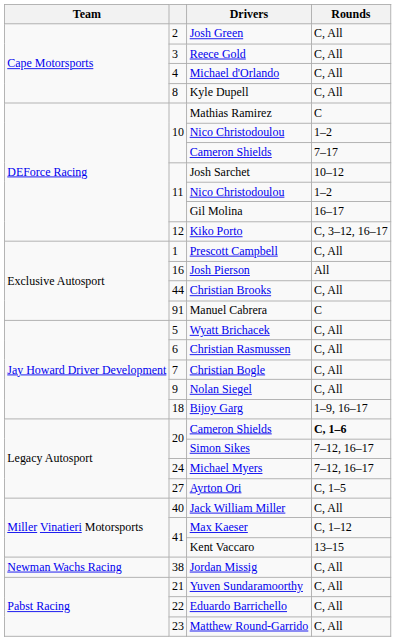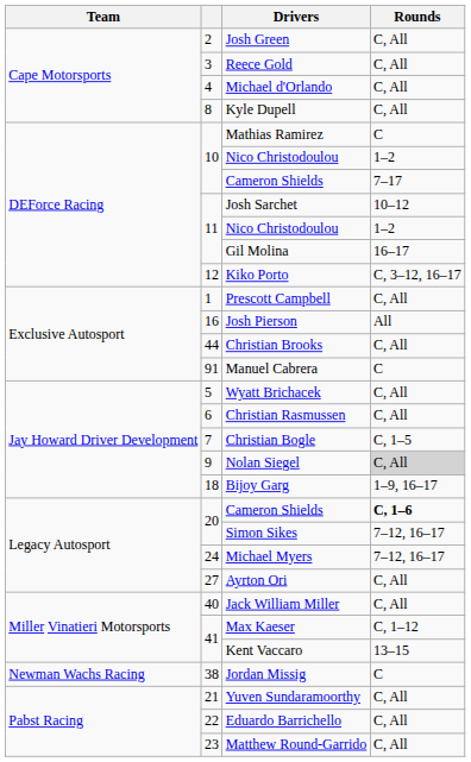 <table class="wikitable sortable" style="font-size:85%;">
 <tr>
 <th>Team</th>
 <th></th>
 <th>Drivers</th>
 <th>Rounds</th>
 </tr>
 <tr>
 <td rowspan="4"><a href='#'>Cape Motorsports</a></td>
 <td>2</td>
 <td> <a href='#'>Josh Green</a></td>
 <td>C, All</td>
 </tr>
 <tr>
 <td>3</td>
 <td> <a href='#'>Reece Gold</a></td>
 <td>C, All</td>
 </tr>
 <tr>
 <td>4</td>
 <td> <a href='#'>Michael d'Orlando</a></td>
 <td>C, All</td>
 </tr>
 <tr>
 <td>8</td>
 <td> Kyle Dupell</td>
 <td>C, All</td>
 </tr>
 <tr>
 <td rowspan="7"><a href='#'>DEForce Racing</a></td>
 <td rowspan="3">10</td>
 <td> Mathias Ramirez</td>
 <td>C</td>
 </tr>
 <tr>
 <td> <a href='#'>Nico Christodoulou</a></td>
 <td>1–2</td>
 </tr>
 <tr>
 <td> <a href='#'>Cameron Shields</a></td>
 <td>7–17</td>
 </tr>
 <tr>
 <td rowspan="3">11</td>
 <td> Josh Sarchet</td>
 <td>10–12</td>
 </tr>
 <tr>
 <td> <a href='#'>Nico Christodoulou</a></td>
 <td>1–2</td>
 </tr>
 <tr>
 <td> Gil Molina</td>
 <td>16–17</td>
 </tr>
 <tr>
 <td>12</td>
 <td> <a href='#'>Kiko Porto</a></td>
 <td>C, 3–12, 16–17</td>
 </tr>
 <tr>
 <td rowspan="4">Exclusive Autosport</td>
 <td>1</td>
 <td> <a href='#'>Prescott Campbell</a></td>
 <td>C, All</td>
 </tr>
 <tr>
 <td>16</td>
 <td> <a href='#'>Josh Pierson</a></td>
 <td>All</td>
 </tr>
 <tr>
 <td>44</td>
 <td> <a href='#'>Christian Brooks</a></td>
 <td>C, All</td>
 </tr>
 <tr>
 <td>91</td>
 <td> Manuel Cabrera</td>
 <td>C</td>
 </tr>
 <tr>
 <td rowspan="5"><a href='#'>Jay Howard Driver Development</a></td>
 <td>5</td>
 <td> <a href='#'>Wyatt Brichacek</a></td>
 <td>C, All</td>
 </tr>
 <tr>
 <td>6</td>
 <td> <a href='#'>Christian Rasmussen</a></td>
 <td>C, All</td>
 </tr>
 <tr>
 <td>7</td>
 <td> <a href='#'>Christian Bogle</a></td>
-<td>C, All</td>
+<td>C, 1–5</td>
 </tr>
 <tr>
 <td>9</td>
 <td> <a href='#'>Nolan Siegel</a></td>
-<td>C, All</td>
+<td style="background: lightgrey;">C, All</td>
 </tr>
 <tr>
 <td>18</td>
 <td> <a href='#'>Bijoy Garg</a></td>
 <td>1–9, 16–17</td>
 </tr>
 <tr>
 <td rowspan="4">Legacy Autosport</td>
 <td rowspan="2">20</td>
 <td> <a href='#'>Cameron Shields</a></td>
 <td><strong>C, 1–6</strong></td>
 </tr>
 <tr>
 <td> <a href='#'>Simon Sikes</a></td>
 <td>7–12, 16–17</td>
 </tr>
 <tr>
 <td>24</td>
 <td> <a href='#'>Michael Myers</a></td>
 <td>7–12, 16–17</td>
 </tr>
 <tr>
 <td>27</td>
 <td> <a href='#'>Ayrton Ori</a></td>
-<td>C, 1–5</td>
+<td>C, All</td>
 </tr>
 <tr>
 <td rowspan="3"><a href='#'>Miller</a> <a href='#'>Vinatieri</a> Motorsports</td>
 <td>40</td>
 <td> <a href='#'>Jack William Miller</a></td>
 <td>C, All</td>
 </tr>
 <tr>
 <td rowspan="2">41</td>
 <td> <a href='#'>Max Kaeser</a></td>
 <td>C, 1–12</td>
 </tr>
 <tr>
 <td> Kent Vaccaro</td>
 <td>13–15</td>
 </tr>
 <tr>
 <td><a href='#'>Newman Wachs Racing</a></td>
 <td>38</td>
 <td> <a href='#'>Jordan Missig</a></td>
-<td>C, All</td>
+<td>C</td>
 </tr>
 <tr>
 <td rowspan="3"><a href='#'>Pabst Racing</a></td>
 <td>21</td>
 <td> <a href='#'>Yuven Sundaramoorthy</a></td>
 <td>C, All</td>
 </tr>
 <tr>
 <td>22</td>
 <td> <a href='#'>Eduardo Barrichello</a></td>
 <td>C, All</td>
 </tr>
 <tr>
 <td>23</td>
 <td> <a href='#'>Matthew Round-Garrido</a></td>
 <td>C, All</td>
 </tr>
 </table>
